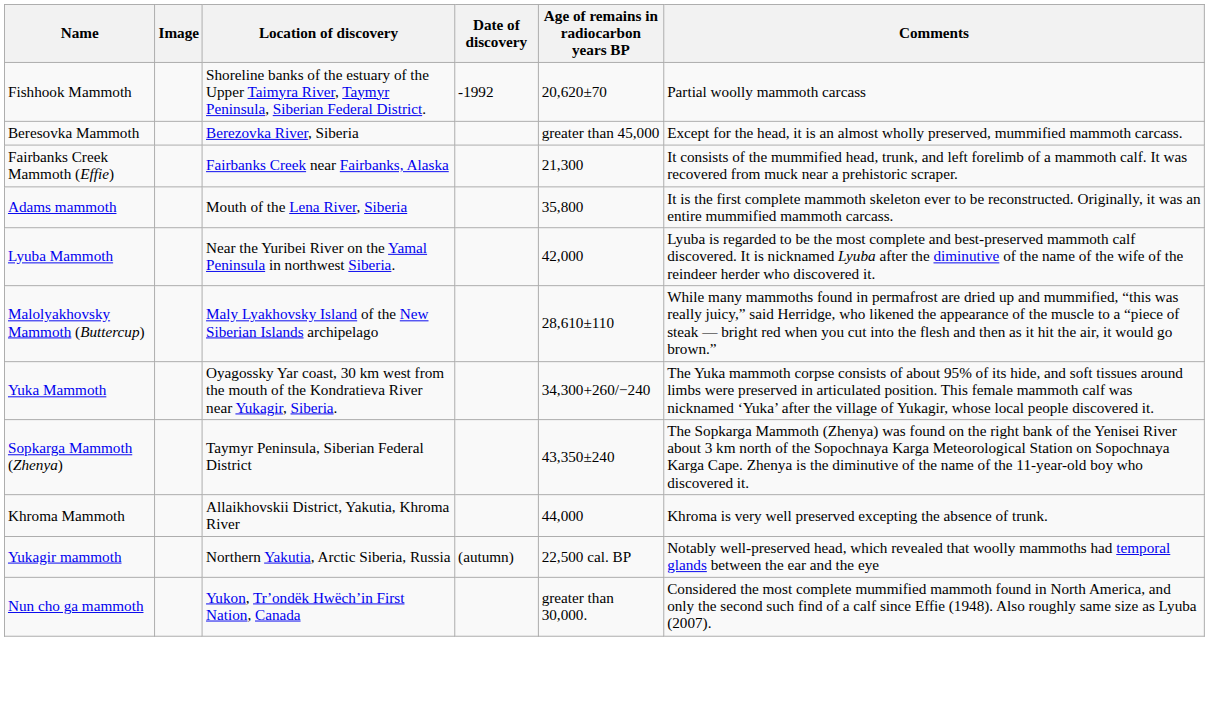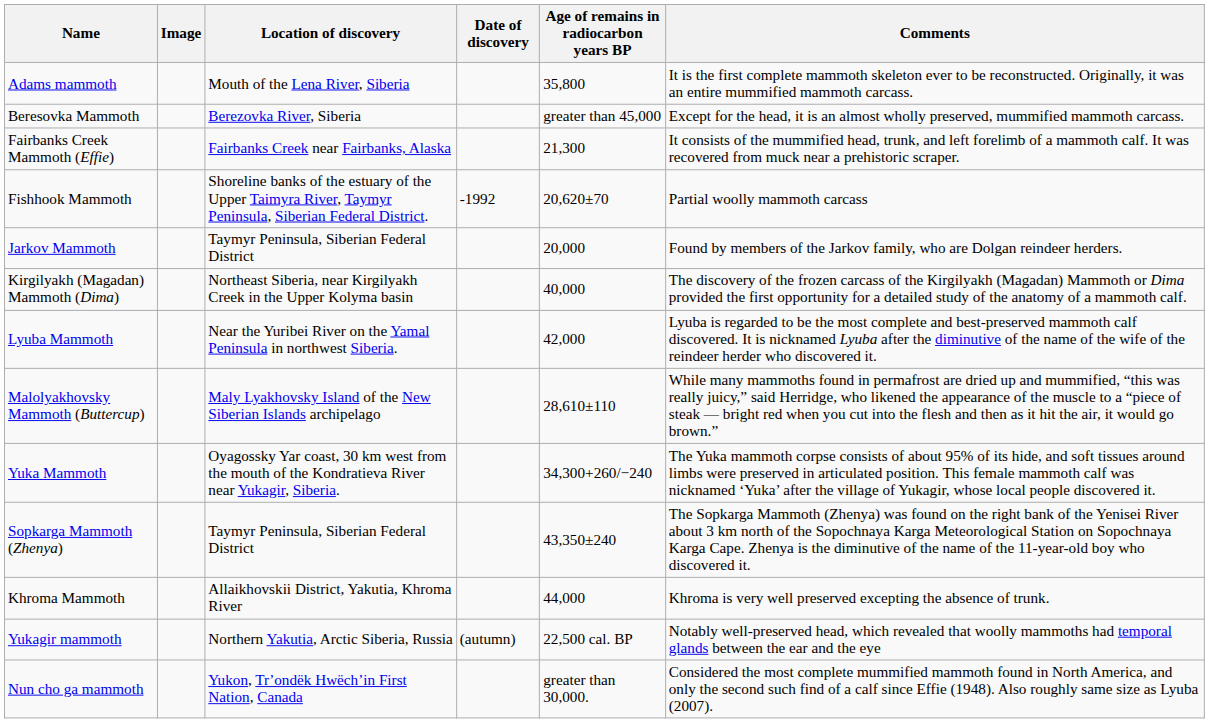 <table class="wikitable sortable" style="width:100%;">
 <tr>
 <th>Name</th>
 <th>Image</th>
 <th>Location of discovery</th>
 <th>Date of discovery</th>
 <th>Age of remains in<br>radiocarbon years BP</th>
 <th>Comments</th>
 </tr>
 <tr>
-<td>Fishhook Mammoth</td>
+<td><a href='#'>Adams mammoth</a></td>
 <td></td>
-<td>Shoreline banks of the estuary of the Upper <a href='#'>Taimyra River</a>, <a href='#'>Taymyr Peninsula</a>, <a href='#'>Siberian Federal District</a>.</td>
-<td>-1992</td>
-<td>20,620±70</td>
-<td>Partial woolly mammoth carcass</td>
+<td>Mouth of the <a href='#'>Lena River</a>, <a href='#'>Siberia</a></td>
+<td></td>
+<td>35,800</td>
+<td>It is the first complete mammoth skeleton ever to be reconstructed. Originally, it was an entire mummified mammoth carcass.</td>
 </tr>
 <tr>
 <td>Beresovka Mammoth</td>
 <td></td>
 <td><a href='#'>Berezovka River</a>, Siberia</td>
 <td></td>
 <td>greater than 45,000</td>
 <td>Except for the head, it is an almost wholly preserved, mummified mammoth carcass.</td>
 </tr>
 <tr>
 <td>Fairbanks Creek Mammoth (<em>Effie</em>)</td>
 <td></td>
 <td><a href='#'>Fairbanks Creek</a> near <a href='#'>Fairbanks, Alaska</a></td>
 <td></td>
 <td>21,300</td>
 <td>It consists of the mummified head, trunk, and left forelimb of a mammoth calf. It was recovered from muck near a prehistoric scraper.</td>
 </tr>
 <tr>
-<td><a href='#'>Adams mammoth</a></td>
+<td>Fishhook Mammoth</td>
 <td></td>
-<td>Mouth of the <a href='#'>Lena River</a>, <a href='#'>Siberia</a></td>
+<td>Shoreline banks of the estuary of the Upper <a href='#'>Taimyra River</a>, <a href='#'>Taymyr Peninsula</a>, <a href='#'>Siberian Federal District</a>.</td>
+<td>-1992</td>
+<td>20,620±70</td>
+<td>Partial woolly mammoth carcass</td>
+</tr>
+<tr>
+<td><a href='#'>Jarkov Mammoth</a></td>
 <td></td>
-<td>35,800</td>
-<td>It is the first complete mammoth skeleton ever to be reconstructed. Originally, it was an entire mummified mammoth carcass.</td>
+<td>Taymyr Peninsula, Siberian Federal District</td>
+<td></td>
+<td>20,000</td>
+<td>Found by members of the Jarkov family, who are Dolgan reindeer herders.</td>
+</tr>
+<tr>
+<td>Kirgilyakh (Magadan) Mammoth (<em>Dima</em>)</td>
+<td></td>
+<td>Northeast Siberia, near Kirgilyakh Creek in the Upper Kolyma basin</td>
+<td></td>
+<td>40,000</td>
+<td>The discovery of the frozen carcass of the Kirgilyakh (Magadan) Mammoth or <em>Dima</em> provided the first opportunity for a detailed study of the anatomy of a mammoth calf.</td>
 </tr>
 <tr>
 <td><a href='#'>Lyuba Mammoth</a></td>
 <td></td>
 <td>Near the Yuribei River on the <a href='#'>Yamal Peninsula</a> in northwest <a href='#'>Siberia</a>.</td>
 <td></td>
 <td>42,000</td>
 <td>Lyuba is regarded to be the most complete and best-preserved mammoth calf discovered. It is nicknamed <em>Lyuba</em> after the <a href='#'>diminutive</a> of the name of the wife of the reindeer herder who discovered it.</td>
 </tr>
 <tr>
 <td><a href='#'>Malolyakhovsky Mammoth</a> (<em>Buttercup</em>)</td>
 <td></td>
 <td><a href='#'>Maly Lyakhovsky Island</a> of the <a href='#'>New Siberian Islands</a> archipelago</td>
 <td></td>
 <td>28,610±110</td>
 <td>While many mammoths found in permafrost are dried up and mummified, “this was really juicy,” said Herridge, who likened the appearance of the muscle to a “piece of steak — bright red when you cut into the flesh and then as it hit the air, it would go brown.”</td>
 </tr>
 <tr>
 <td><a href='#'>Yuka Mammoth</a></td>
 <td></td>
 <td>Oyagossky Yar coast, 30 km west from the mouth of the Kondratieva River near <a href='#'>Yukagir</a>, <a href='#'>Siberia</a>.</td>
 <td></td>
 <td>34,300+260/−240</td>
 <td>The Yuka mammoth corpse consists of about 95% of its hide, and soft tissues around limbs were preserved in articulated position. This female mammoth calf was nicknamed ‘Yuka’ after the village of Yukagir, whose local people discovered it.</td>
 </tr>
 <tr>
 <td><a href='#'>Sopkarga Mammoth</a> (<em>Zhenya</em>)</td>
 <td></td>
 <td>Taymyr Peninsula, Siberian Federal District</td>
 <td></td>
 <td>43,350±240</td>
 <td>The Sopkarga Mammoth (Zhenya) was found on the right bank of the Yenisei River about 3 km north of the Sopochnaya Karga Meteorological Station on Sopochnaya Karga Cape. Zhenya is the diminutive of the name of the 11-year-old boy who discovered it.</td>
 </tr>
 <tr>
 <td>Khroma Mammoth</td>
 <td></td>
 <td>Allaikhovskii District, Yakutia, Khroma River</td>
 <td></td>
 <td>44,000</td>
 <td>Khroma is very well preserved excepting the absence of trunk.</td>
 </tr>
 <tr>
 <td><a href='#'>Yukagir mammoth</a></td>
 <td></td>
 <td>Northern <a href='#'>Yakutia</a>, Arctic Siberia, Russia</td>
 <td> (autumn)</td>
 <td>22,500 cal. BP </td>
 <td>Notably well-preserved head, which revealed that woolly mammoths had <a href='#'>temporal glands</a> between the ear and the eye</td>
 </tr>
 <tr>
 <td><a href='#'>Nun cho ga mammoth</a></td>
 <td></td>
 <td><a href='#'>Yukon</a>, <a href='#'>Trʼondëk Hwëchʼin First Nation</a>, <a href='#'>Canada</a></td>
 <td></td>
 <td>greater than 30,000.</td>
 <td>Considered the most complete mummified mammoth found in North America, and only the second such find of a calf since Effie (1948). Also roughly same size as Lyuba (2007).</td>
 </tr>
 </table>
